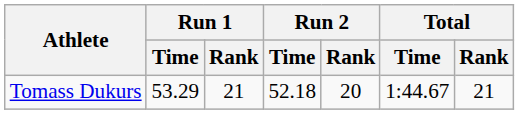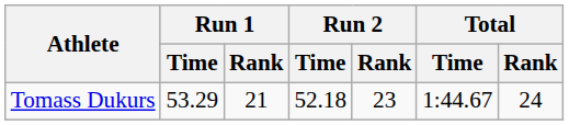 <table class="wikitable"  border="1" style="font-size:90%">
 <tr>
 <th rowspan="2">Athlete</th>
 <th colspan="2">Run 1</th>
 <th colspan="2">Run 2</th>
 <th colspan="2">Total</th>
 </tr>
 <tr>
 <th>Time</th>
 <th>Rank</th>
 <th>Time</th>
 <th>Rank</th>
 <th>Time</th>
 <th>Rank</th>
 </tr>
 <tr>
 <td><a href='#'>Tomass Dukurs</a></td>
 <td align="center">53.29</td>
 <td align="center">21</td>
 <td align="center">52.18</td>
-<td align="center">20</td>
+<td align="center">23</td>
 <td align="center">1:44.67</td>
-<td align="center">21</td>
+<td align="center">24</td>
 </tr>
 </table>
